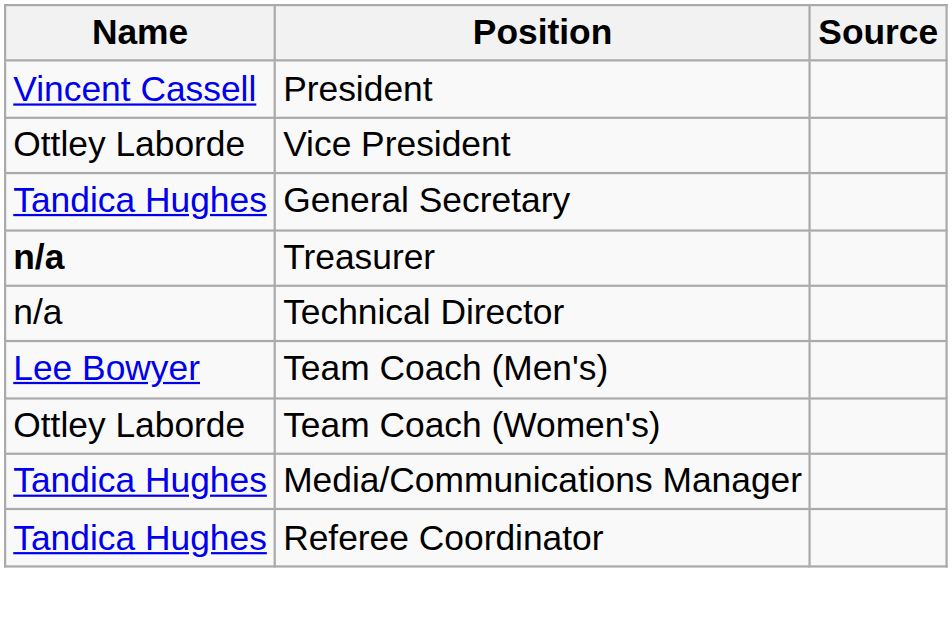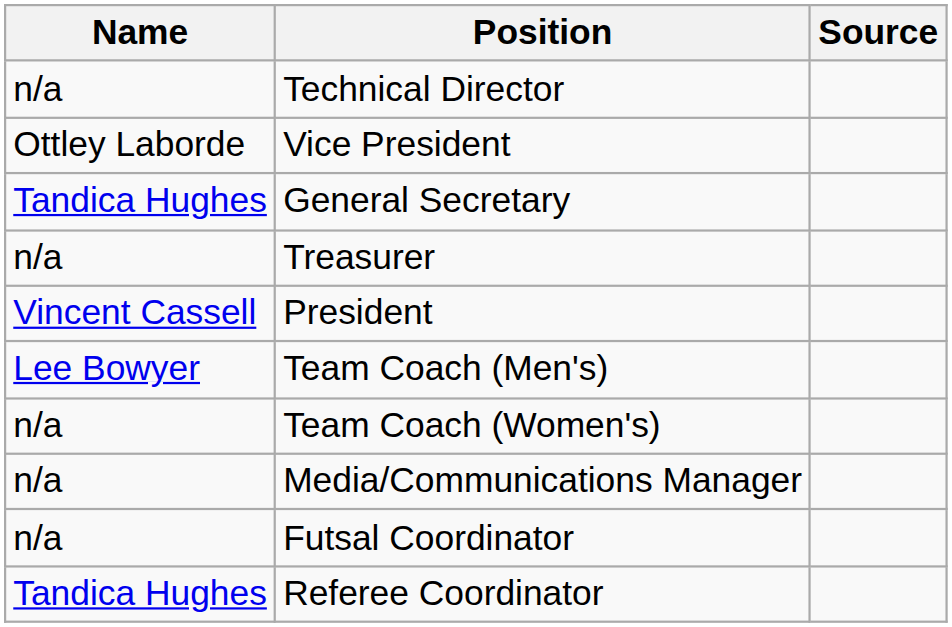 <table class="wikitable">
 <tr>
 <th>Name</th>
 <th>Position</th>
 <th>Source</th>
 </tr>
 <tr>
-<td> <a href='#'>Vincent Cassell</a></td>
-<td>President</td>
+<td>n/a</td>
+<td>Technical Director</td>
 <td></td>
 </tr>
 <tr>
 <td> Ottley Laborde</td>
 <td>Vice President</td>
 <td></td>
 </tr>
 <tr>
 <td> <a href='#'>Tandica Hughes</a></td>
 <td>General Secretary</td>
 <td></td>
 </tr>
 <tr>
-<td><strong>n/a</strong></td>
+<td>n/a</td>
 <td>Treasurer</td>
 <td></td>
 </tr>
 <tr>
-<td>n/a</td>
-<td>Technical Director</td>
+<td> <a href='#'>Vincent Cassell</a></td>
+<td>President</td>
 <td></td>
 </tr>
 <tr>
 <td> <a href='#'>Lee Bowyer</a></td>
 <td>Team Coach (Men's)</td>
 <td></td>
 </tr>
 <tr>
-<td> Ottley Laborde</td>
+<td>n/a</td>
 <td>Team Coach (Women's)</td>
 <td></td>
 </tr>
 <tr>
-<td> <a href='#'>Tandica Hughes</a></td>
+<td>n/a</td>
 <td>Media/Communications Manager</td>
+<td></td>
+</tr>
+<tr>
+<td>n/a</td>
+<td>Futsal Coordinator</td>
 <td></td>
 </tr>
 <tr>
 <td> <a href='#'>Tandica Hughes</a></td>
 <td>Referee Coordinator</td>
 <td></td>
 </tr>
 </table>
